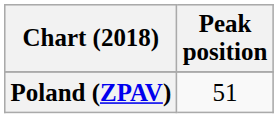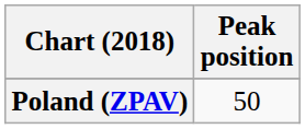 <table class="wikitable sortable plainrowheaders">
 <tr>
 <th scope="col">Chart (2018)</th>
 <th scope="col">Peak<br>position</th>
 </tr>
 <tr>
 </tr>
 <tr>
 </tr>
 <tr>
 <th scope="row">Poland (<a href='#'>ZPAV</a>)</th>
-<td align="center">51</td>
+<td align="center">50</td>
 </tr>
 </table>
